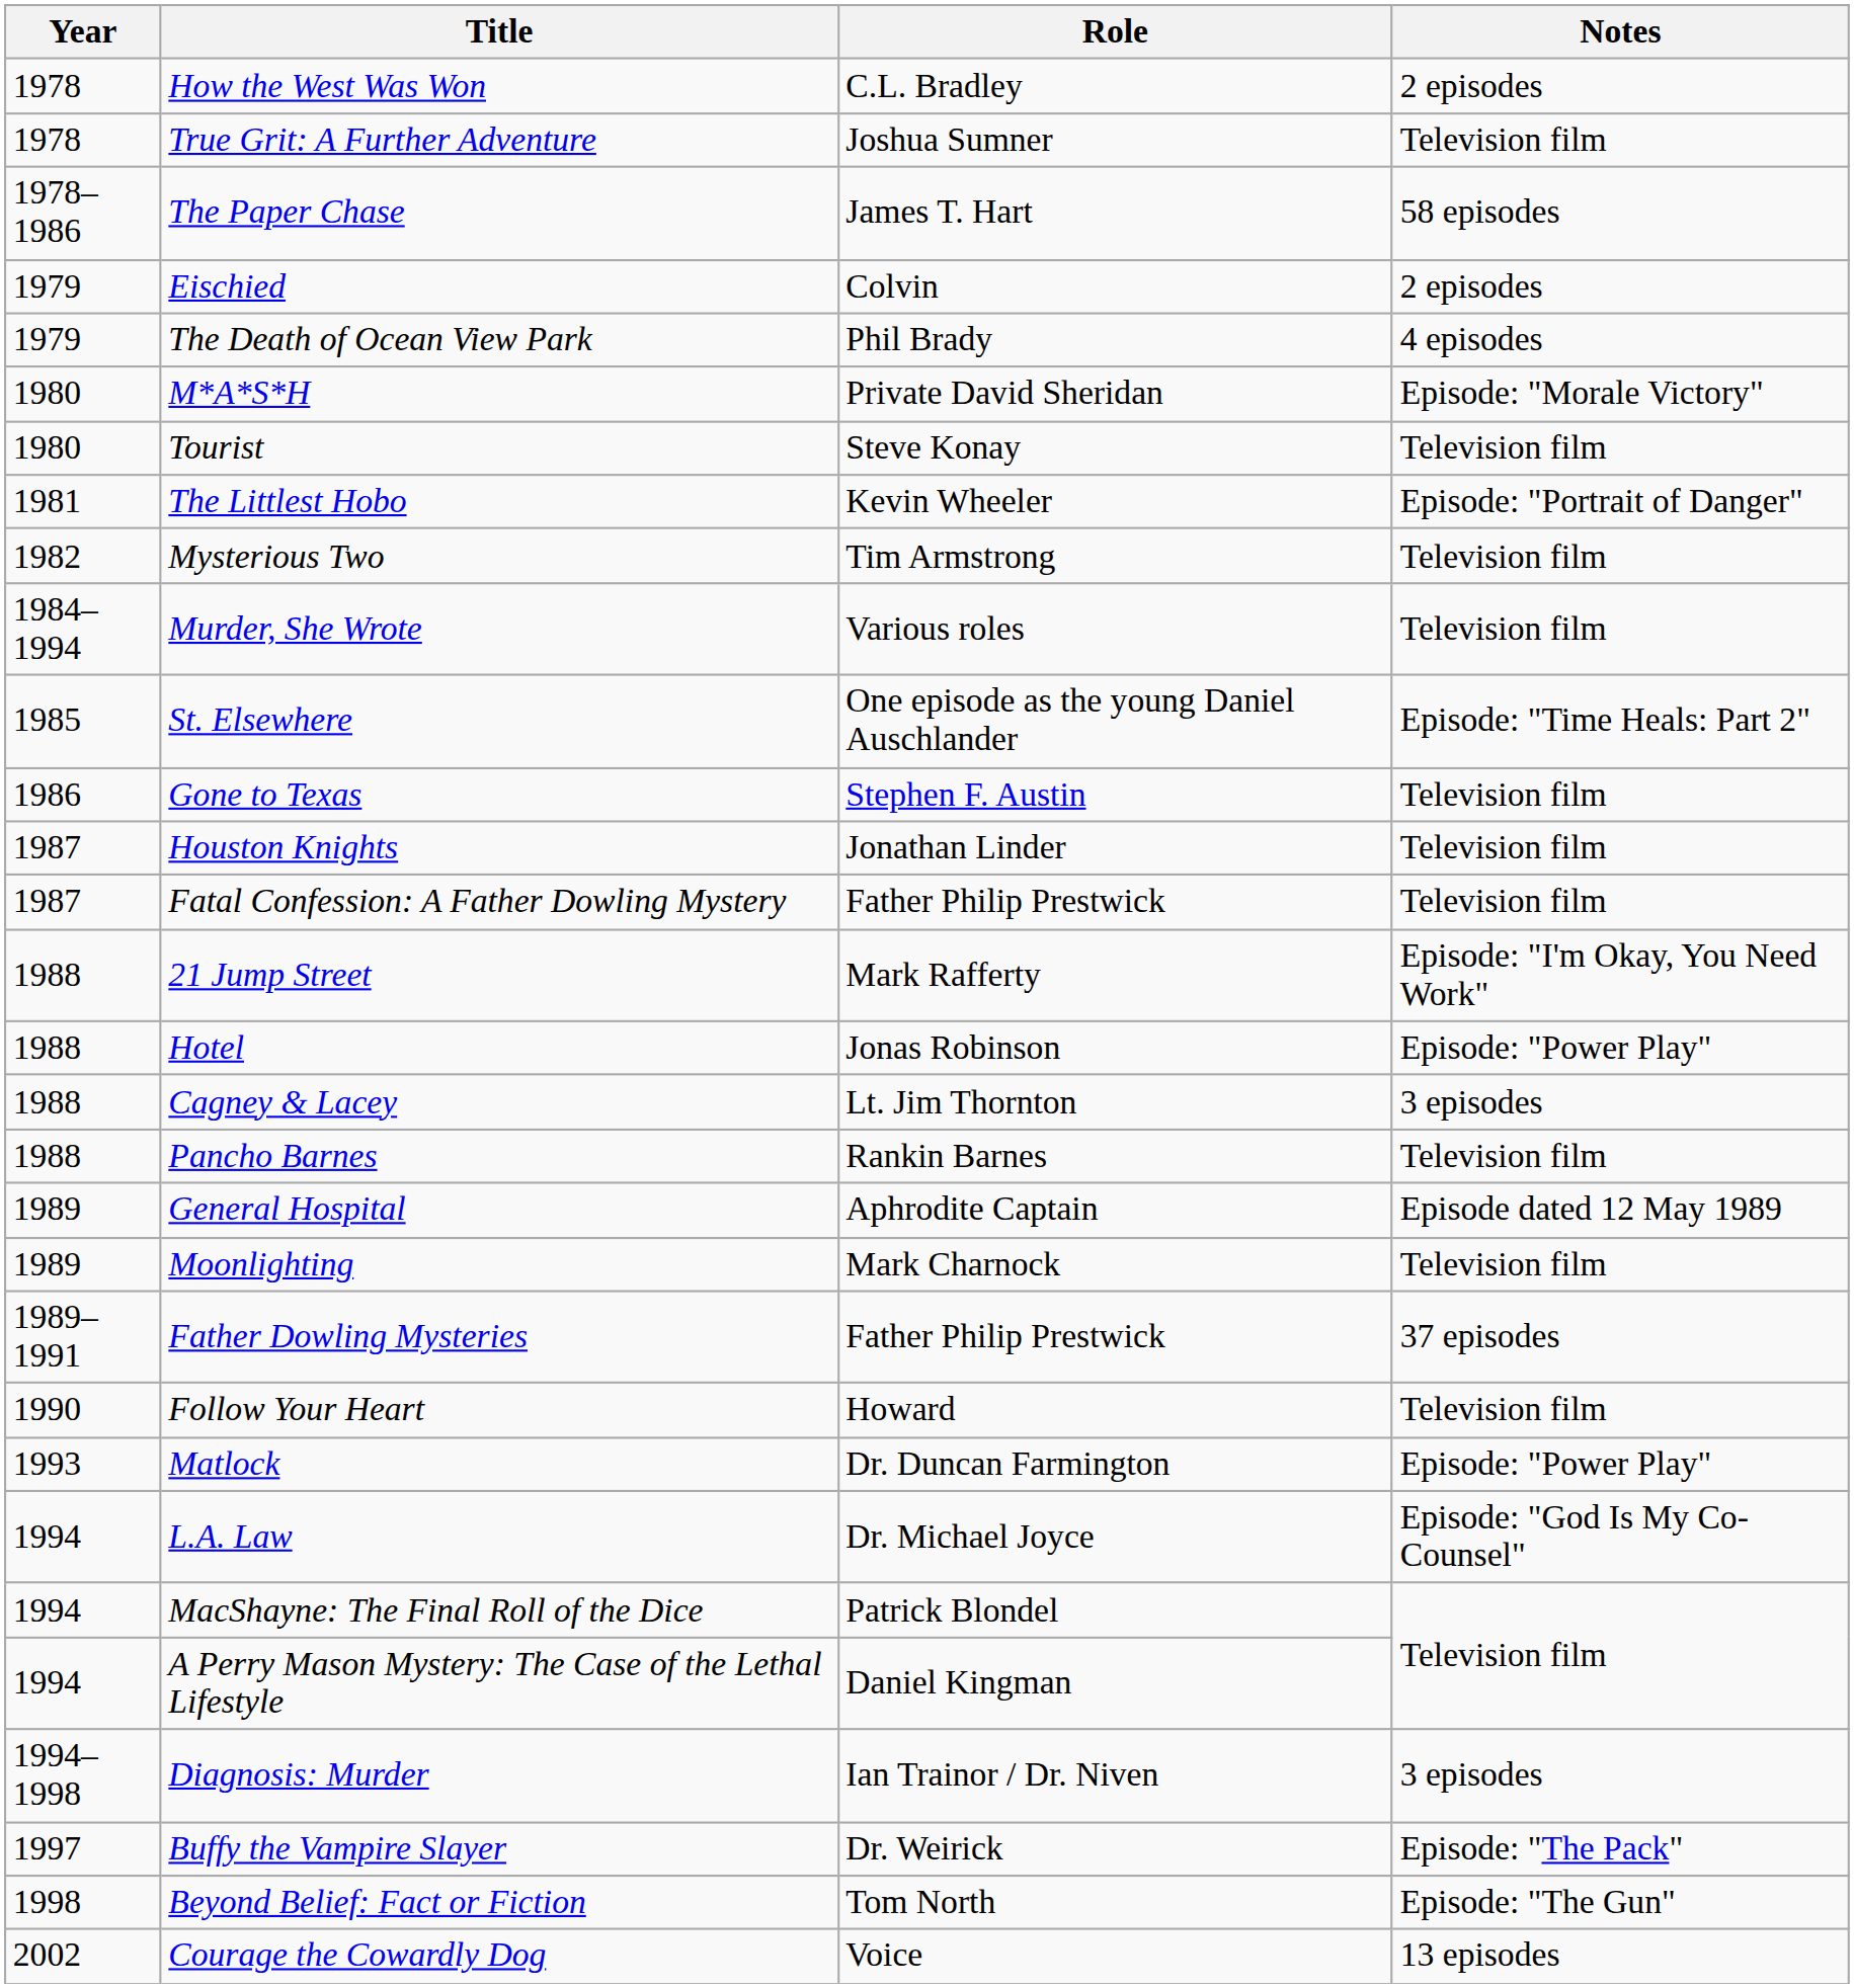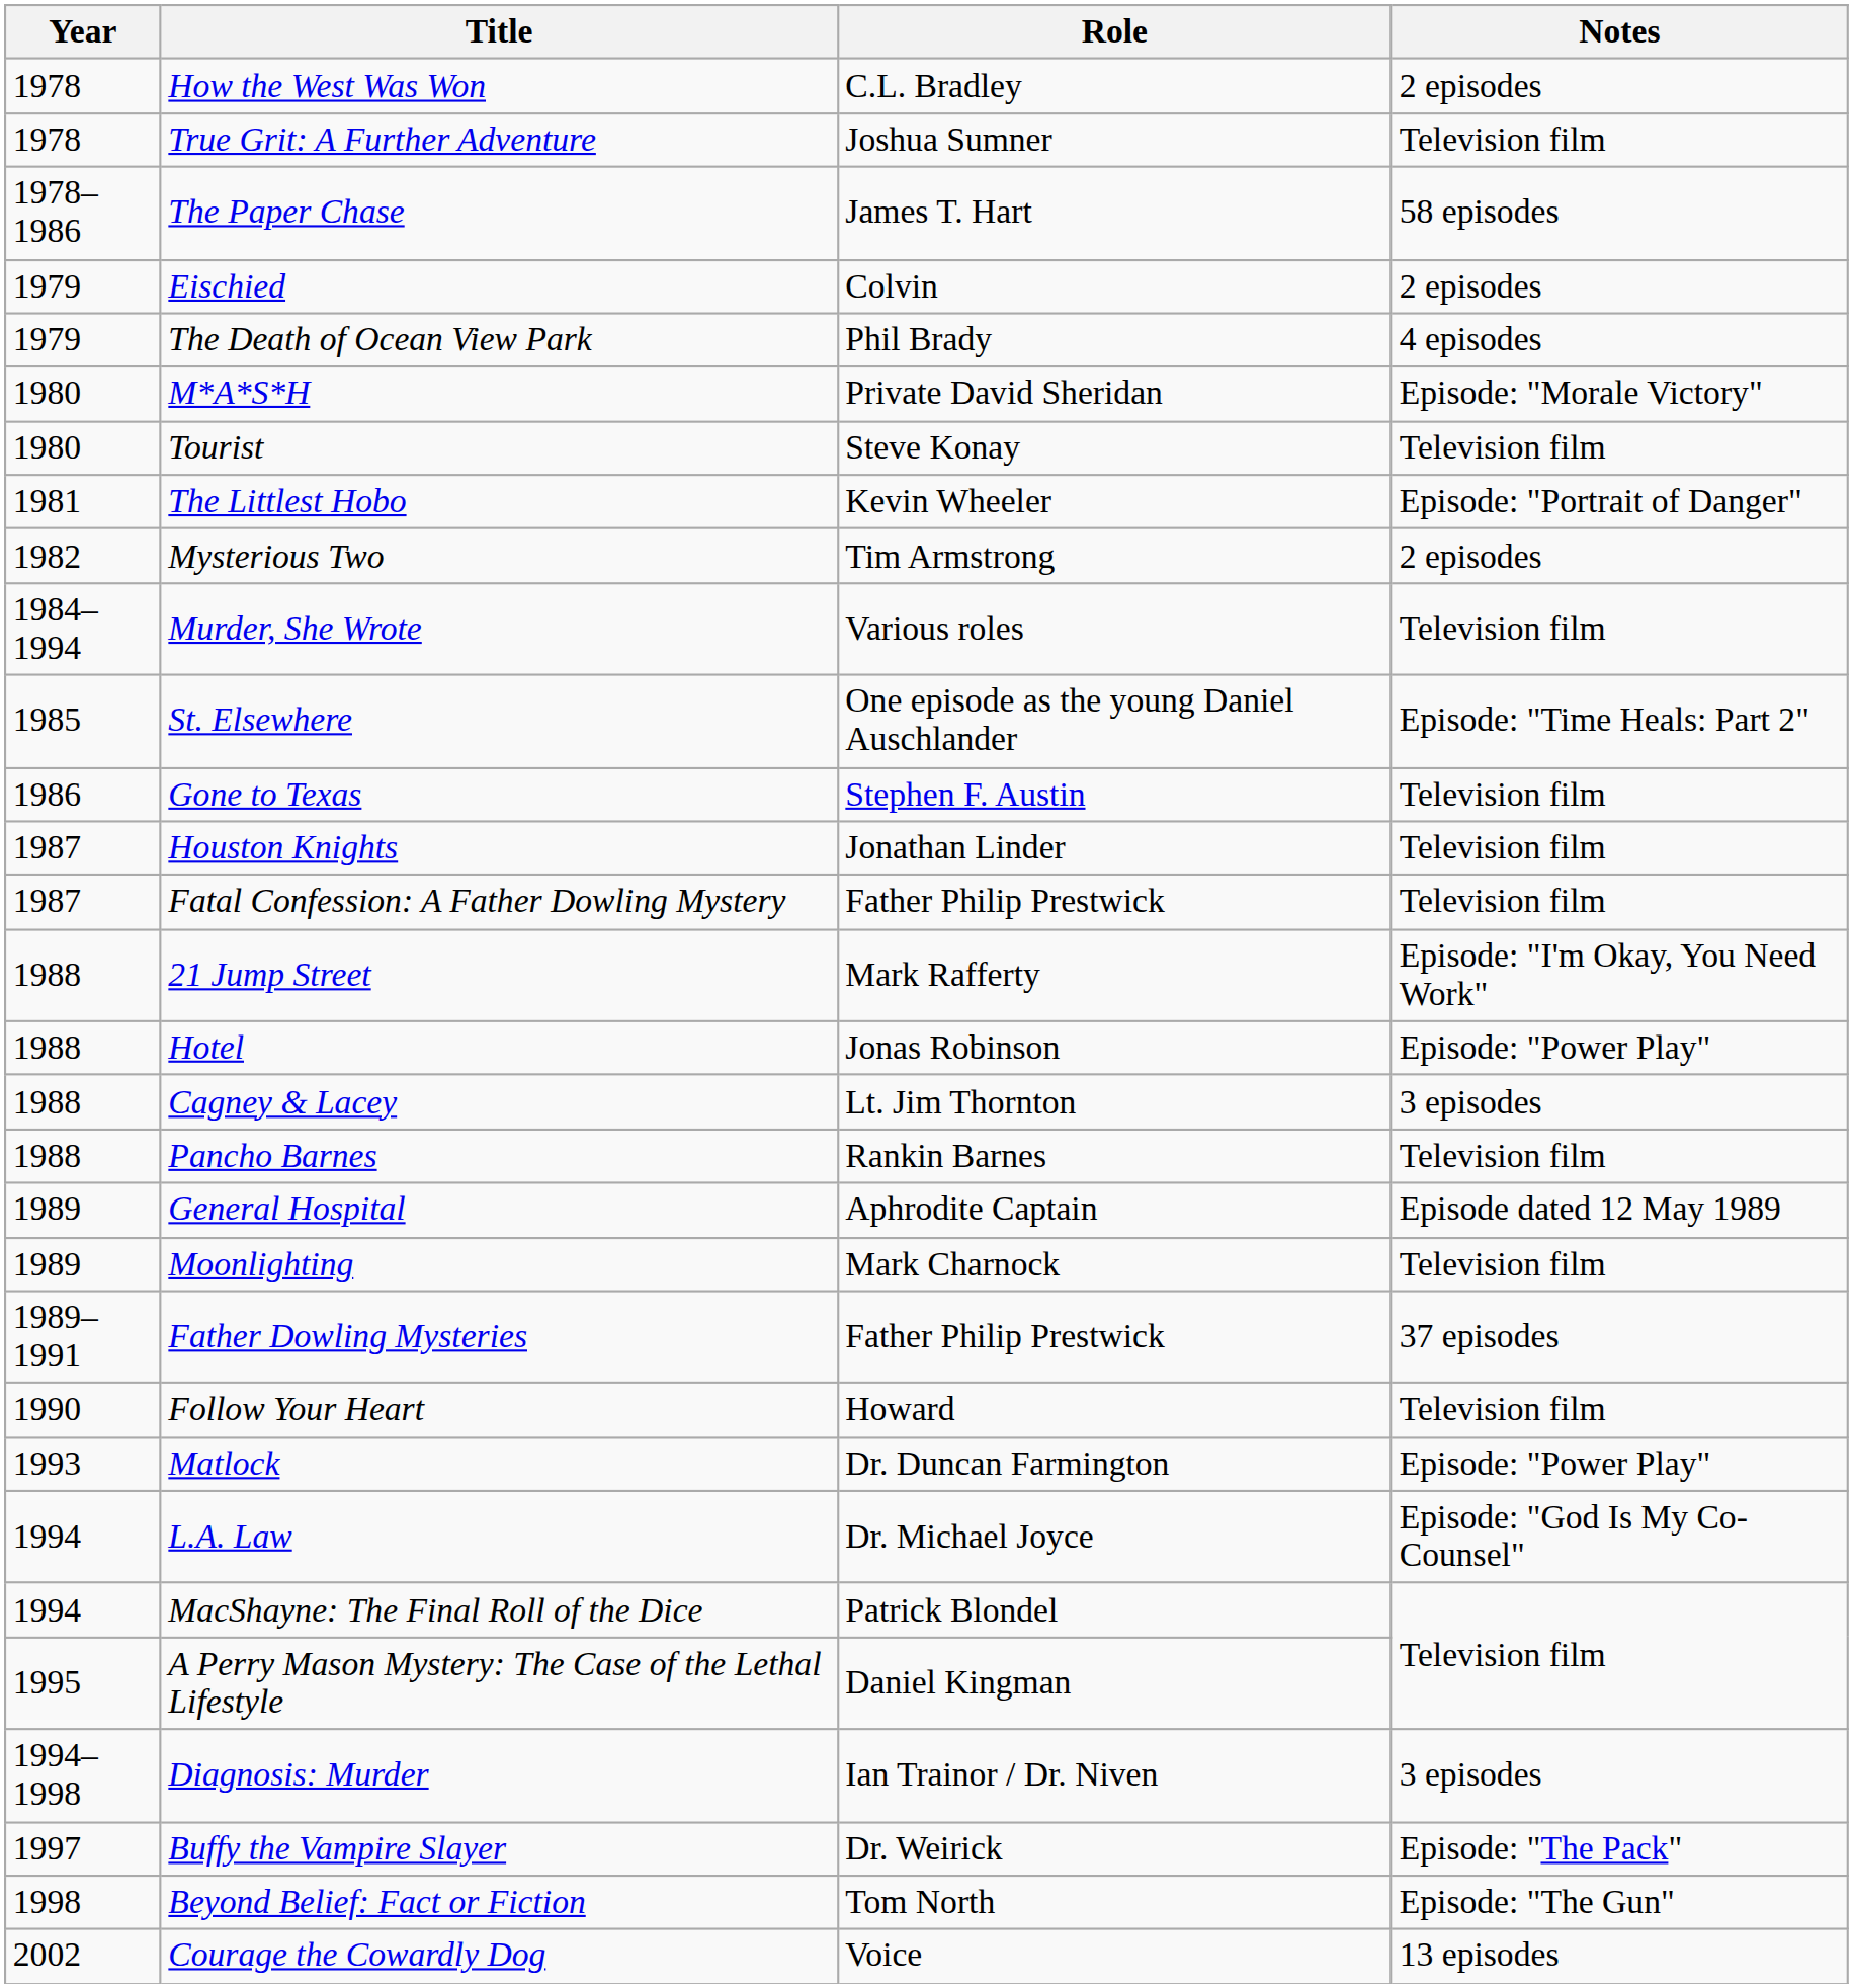 <table class="wikitable sortable">
 <tr>
 <th>Year</th>
 <th>Title</th>
 <th>Role</th>
 <th>Notes</th>
 </tr>
 <tr>
 <td>1978</td>
 <td><a href='#'><em>How the West Was Won</em></a></td>
 <td>C.L. Bradley</td>
 <td>2 episodes</td>
 </tr>
 <tr>
 <td>1978</td>
 <td><em><a href='#'>True Grit: A Further Adventure</a></em></td>
 <td>Joshua Sumner</td>
 <td>Television film</td>
 </tr>
 <tr>
 <td>1978–1986</td>
 <td><a href='#'><em>The Paper Chase</em></a></td>
 <td>James T. Hart</td>
 <td>58 episodes</td>
 </tr>
 <tr>
 <td>1979</td>
 <td><em><a href='#'>Eischied</a></em></td>
 <td>Colvin</td>
 <td>2 episodes</td>
 </tr>
 <tr>
 <td>1979</td>
 <td><em>The Death of Ocean View Park</em></td>
 <td>Phil Brady</td>
 <td>4 episodes</td>
 </tr>
 <tr>
 <td>1980</td>
 <td><a href='#'><em>M*A*S*H</em></a></td>
 <td>Private David Sheridan</td>
 <td>Episode: "Morale Victory"</td>
 </tr>
 <tr>
 <td>1980</td>
 <td><em>Tourist</em></td>
 <td>Steve Konay</td>
 <td>Television film</td>
 </tr>
 <tr>
 <td>1981</td>
 <td><em><a href='#'>The Littlest Hobo</a></em></td>
 <td>Kevin Wheeler</td>
 <td>Episode: "Portrait of Danger"</td>
 </tr>
 <tr>
 <td>1982</td>
 <td><em>Mysterious Two</em></td>
 <td>Tim Armstrong</td>
-<td>Television film</td>
+<td>2 episodes</td>
 </tr>
 <tr>
 <td>1984–1994</td>
 <td><em><a href='#'>Murder, She Wrote</a></em></td>
 <td>Various roles</td>
 <td>Television film</td>
 </tr>
 <tr>
 <td>1985</td>
 <td><em><a href='#'>St. Elsewhere</a></em></td>
 <td>One episode as the young Daniel Auschlander</td>
 <td>Episode: "Time Heals: Part 2"</td>
 </tr>
 <tr>
 <td>1986</td>
 <td><a href='#'><em>Gone to Texas</em></a></td>
 <td><a href='#'>Stephen F. Austin</a></td>
 <td>Television film</td>
 </tr>
 <tr>
 <td>1987</td>
 <td><em><a href='#'>Houston Knights</a></em></td>
 <td>Jonathan Linder</td>
 <td>Television film</td>
 </tr>
 <tr>
 <td>1987</td>
 <td><em>Fatal Confession: A Father Dowling Mystery</em></td>
 <td>Father Philip Prestwick</td>
 <td>Television film</td>
 </tr>
 <tr>
 <td>1988</td>
 <td><em><a href='#'>21 Jump Street</a></em></td>
 <td>Mark Rafferty</td>
 <td>Episode: "I'm Okay, You Need Work"</td>
 </tr>
 <tr>
 <td>1988</td>
 <td><a href='#'><em>Hotel</em></a></td>
 <td>Jonas Robinson</td>
 <td>Episode: "Power Play"</td>
 </tr>
 <tr>
 <td>1988</td>
 <td><em><a href='#'>Cagney & Lacey</a></em></td>
 <td>Lt. Jim Thornton</td>
 <td>3 episodes</td>
 </tr>
 <tr>
 <td>1988</td>
 <td><a href='#'><em>Pancho Barnes</em></a></td>
 <td>Rankin Barnes</td>
 <td>Television film</td>
 </tr>
 <tr>
 <td>1989</td>
 <td><em><a href='#'>General Hospital</a></em></td>
 <td>Aphrodite Captain</td>
 <td>Episode dated 12 May 1989</td>
 </tr>
 <tr>
 <td>1989</td>
 <td><a href='#'><em>Moonlighting</em></a></td>
 <td>Mark Charnock</td>
 <td>Television film</td>
 </tr>
 <tr>
 <td>1989–1991</td>
 <td><em><a href='#'>Father Dowling Mysteries</a></em></td>
 <td>Father Philip Prestwick</td>
 <td>37 episodes</td>
 </tr>
 <tr>
 <td>1990</td>
 <td><em>Follow Your Heart</em></td>
 <td>Howard</td>
 <td>Television film</td>
 </tr>
 <tr>
 <td>1993</td>
 <td><a href='#'><em>Matlock</em></a></td>
 <td>Dr. Duncan Farmington</td>
 <td>Episode: "Power Play"</td>
 </tr>
 <tr>
 <td>1994</td>
 <td><em><a href='#'>L.A. Law</a></em></td>
 <td>Dr. Michael Joyce</td>
 <td>Episode: "God Is My Co-Counsel"</td>
 </tr>
 <tr>
 <td>1994</td>
 <td><em>MacShayne: The Final Roll of the Dice</em></td>
 <td>Patrick Blondel</td>
 <td rowspan="2">Television film</td>
 </tr>
 <tr>
-<td>1994</td>
+<td>1995</td>
 <td><em>A Perry Mason Mystery: The Case of the Lethal Lifestyle</em></td>
 <td>Daniel Kingman</td>
 </tr>
 <tr>
 <td>1994–1998</td>
 <td><em><a href='#'>Diagnosis: Murder</a></em></td>
 <td>Ian Trainor / Dr. Niven</td>
 <td>3 episodes</td>
 </tr>
 <tr>
 <td>1997</td>
 <td><em><a href='#'>Buffy the Vampire Slayer</a></em></td>
 <td>Dr. Weirick</td>
 <td>Episode: "<a href='#'>The Pack</a>"</td>
 </tr>
 <tr>
 <td>1998</td>
 <td><em><a href='#'>Beyond Belief: Fact or Fiction</a></em></td>
 <td>Tom North</td>
 <td>Episode: "The Gun"</td>
 </tr>
 <tr>
 <td>2002</td>
 <td><em><a href='#'>Courage the Cowardly Dog</a></em></td>
 <td>Voice</td>
 <td>13 episodes</td>
 </tr>
 </table>
